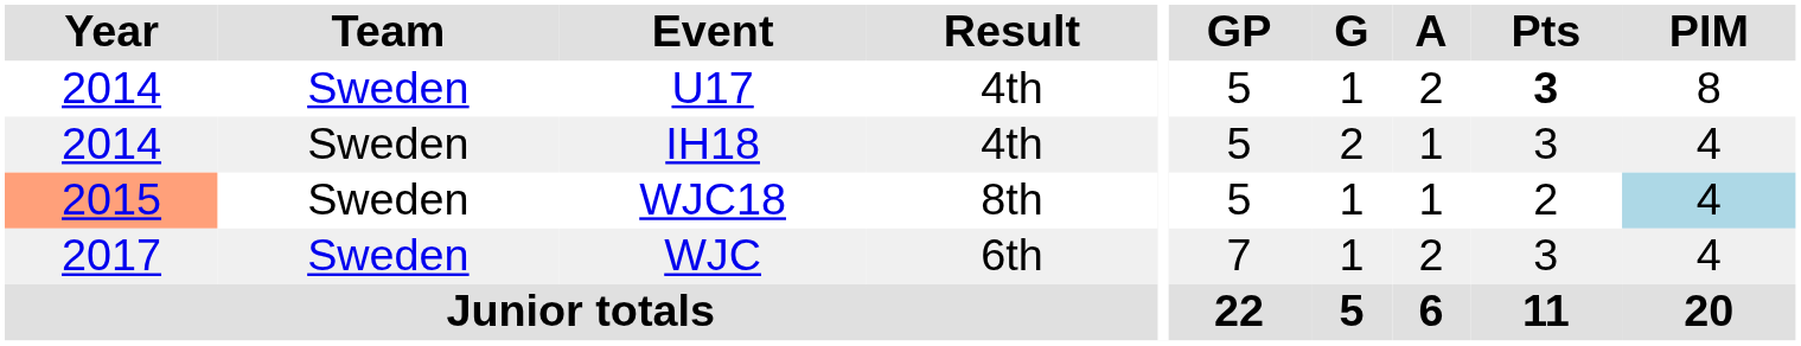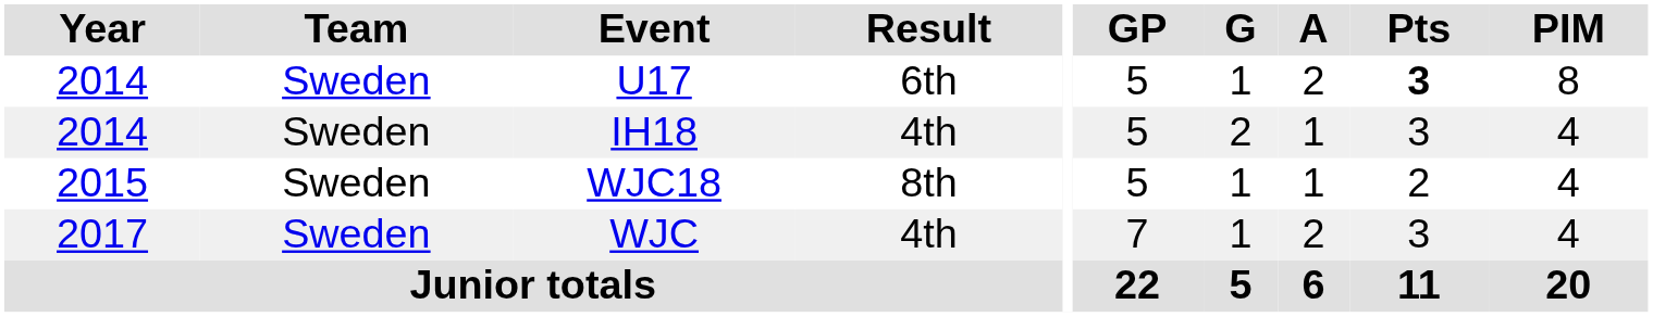 <table border="0" cellpadding="1" cellspacing="0" ID="Table3" style="text-align:center; width:40em">
 <tr ALIGN="center" bgcolor="#e0e0e0">
 <th>Year</th>
 <th>Team</th>
 <th>Event</th>
 <th>Result</th>
 <th rowspan="99" bgcolor="#ffffff"></th>
 <th>GP</th>
 <th>G</th>
 <th>A</th>
 <th>Pts</th>
 <th>PIM</th>
 </tr>
 <tr>
 <td><a href='#'>2014</a></td>
 <td><a href='#'>Sweden</a></td>
 <td><a href='#'>U17</a></td>
-<td>4th</td>
+<td>6th</td>
 <td>5</td>
 <td>1</td>
 <td>2</td>
 <td><strong>3</strong></td>
 <td>8</td>
 </tr>
 <tr bgcolor="#f0f0f0">
 <td><a href='#'>2014</a></td>
 <td>Sweden</td>
 <td><a href='#'>IH18</a></td>
 <td>4th</td>
 <td>5</td>
 <td>2</td>
 <td>1</td>
 <td>3</td>
 <td>4</td>
 </tr>
 <tr>
-<td style="background: lightsalmon;"><a href='#'>2015</a></td>
+<td><a href='#'>2015</a></td>
 <td>Sweden</td>
 <td><a href='#'>WJC18</a></td>
 <td>8th</td>
 <td>5</td>
 <td>1</td>
 <td>1</td>
 <td>2</td>
-<td style="background: lightblue;">4</td>
+<td>4</td>
 </tr>
 <tr bgcolor="#f0f0f0">
 <td><a href='#'>2017</a></td>
 <td><a href='#'>Sweden</a></td>
 <td><a href='#'>WJC</a></td>
-<td>6th</td>
+<td>4th</td>
 <td>7</td>
 <td>1</td>
 <td>2</td>
 <td>3</td>
 <td>4</td>
 </tr>
 <tr bgcolor="#e0e0e0">
 <th colspan="4">Junior totals</th>
 <th>22</th>
 <th>5</th>
 <th>6</th>
 <th>11</th>
 <th>20</th>
 </tr>
 </table>
